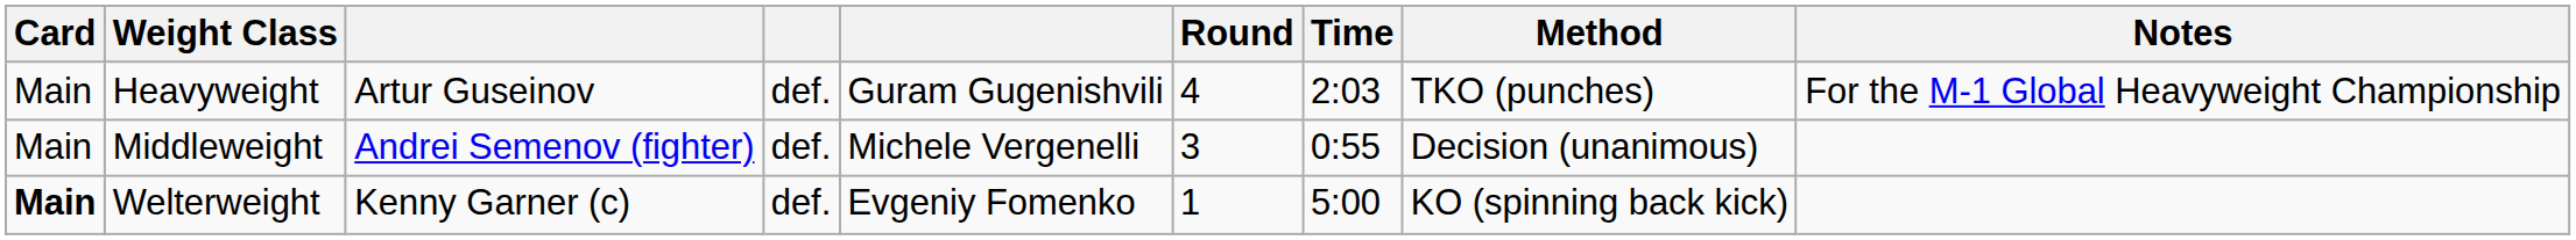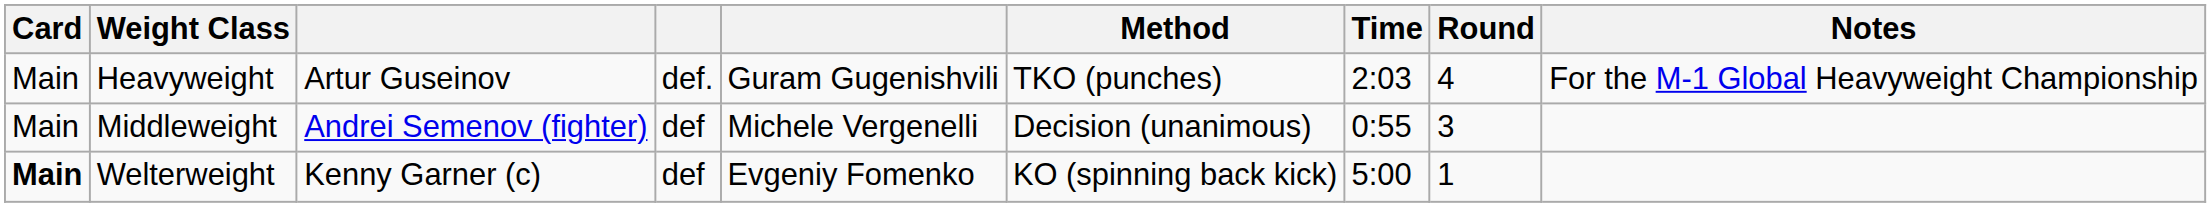 <table class="wikitable">
 <tr>
 <th>Card</th>
 <th>Weight Class</th>
 <th></th>
 <th></th>
 <th></th>
+<th>Method</th>
+<th>Time</th>
 <th>Round</th>
-<th>Time</th>
-<th>Method</th>
 <th>Notes</th>
 </tr>
 <tr>
 <td>Main</td>
 <td>Heavyweight</td>
 <td> Artur Guseinov</td>
 <td>def.</td>
 <td> Guram Gugenishvili</td>
+<td>TKO (punches)</td>
+<td>2:03</td>
 <td>4</td>
-<td>2:03</td>
-<td>TKO (punches)</td>
 <td>For the <a href='#'>M-1 Global</a> Heavyweight Championship</td>
 </tr>
 <tr>
 <td>Main</td>
 <td>Middleweight</td>
 <td> <a href='#'>Andrei Semenov (fighter)</a></td>
-<td>def.</td>
+<td>def</td>
 <td> Michele Vergenelli</td>
+<td>Decision (unanimous)</td>
+<td>0:55</td>
 <td>3</td>
-<td>0:55</td>
-<td>Decision (unanimous)</td>
 <td></td>
 </tr>
 <tr>
 <td><strong>Main</strong></td>
 <td>Welterweight</td>
 <td> Kenny Garner (c)</td>
-<td>def.</td>
+<td>def</td>
 <td> Evgeniy Fomenko</td>
+<td>KO (spinning back kick)</td>
+<td>5:00</td>
 <td>1</td>
-<td>5:00</td>
-<td>KO (spinning back kick)</td>
 <td></td>
 </tr>
 </table>
